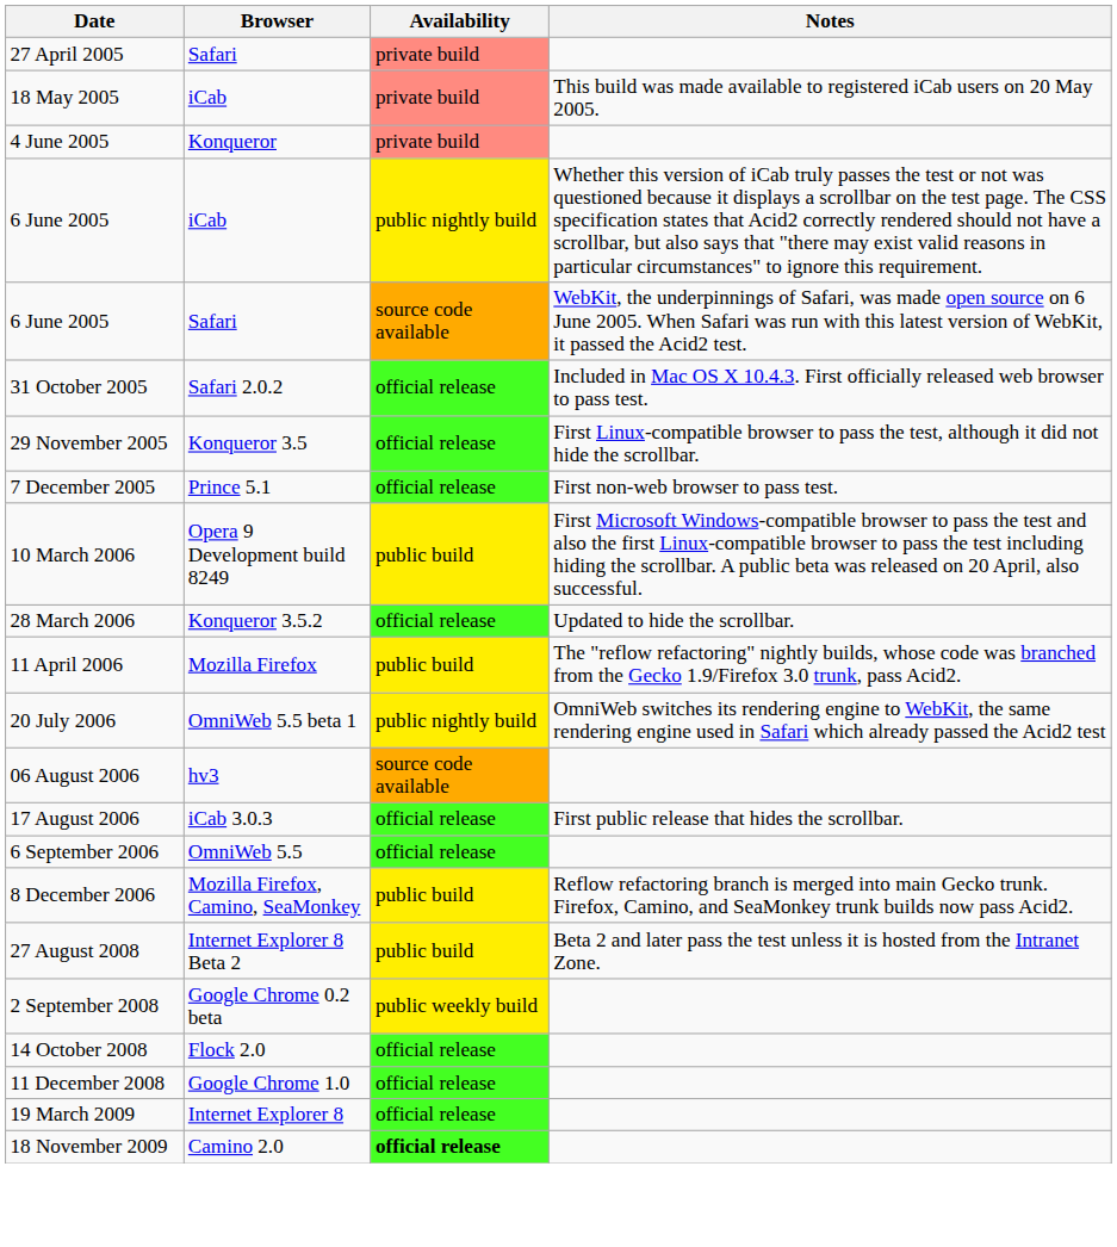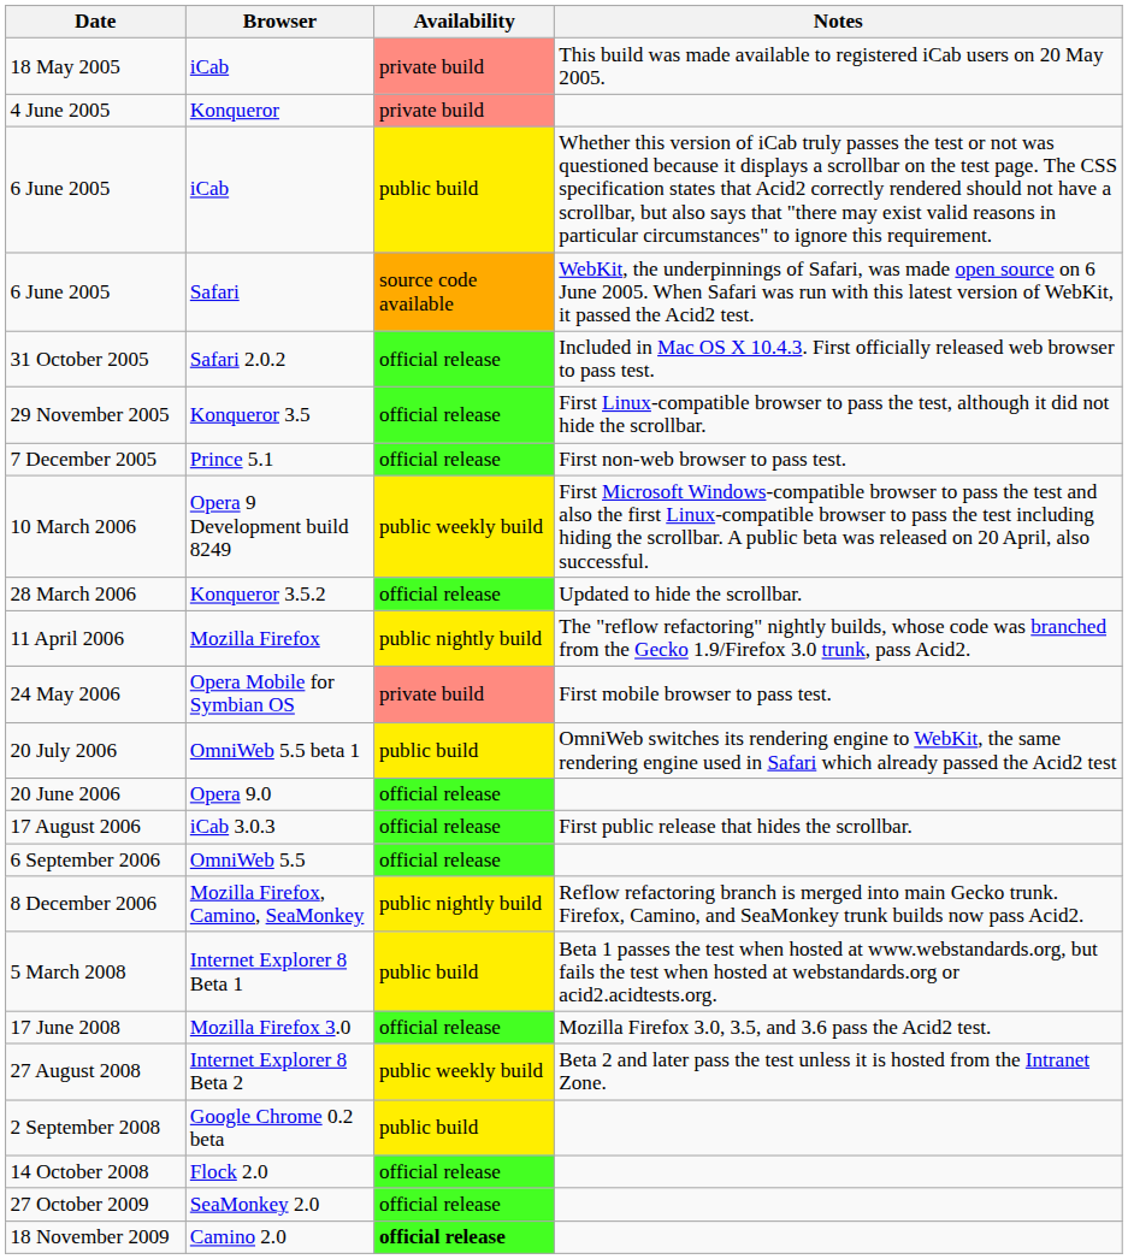 <table class="wikitable">
 <tr>
 <th style="width:18ex">Date</th>
 <th style="width:19ex">Browser</th>
 <th style="width:18ex">Availability</th>
 <th>Notes</th>
-</tr>
-<tr>
-<td>27 April 2005</td>
-<td><a href='#'>Safari</a></td>
-<td style="background:#ff8a80;">private build</td>
-<td></td>
 </tr>
 <tr>
 <td>18 May 2005</td>
 <td><a href='#'>iCab</a></td>
 <td style="background:#ff8a80;">private build</td>
 <td>This build was made available to registered iCab users on 20 May 2005.</td>
 </tr>
 <tr>
 <td>4 June 2005</td>
 <td><a href='#'>Konqueror</a></td>
 <td style="background:#ff8a80;">private build</td>
 <td></td>
 </tr>
 <tr>
 <td>6 June 2005</td>
 <td><a href='#'>iCab</a></td>
-<td style="background:#fe0;">public nightly build</td>
+<td style="background:#fe0;">public build</td>
 <td>Whether this version of iCab truly passes the test or not was questioned because it displays a scrollbar on the test page. The CSS specification states that Acid2 correctly rendered should not have a scrollbar, but also says that "there may exist valid reasons in particular circumstances" to ignore this requirement.</td>
 </tr>
 <tr>
 <td>6 June 2005</td>
 <td><a href='#'>Safari</a></td>
 <td style="background:#fa0;">source code available</td>
 <td><a href='#'>WebKit</a>, the underpinnings of Safari, was made <a href='#'>open source</a> on 6 June 2005. When Safari was run with this latest version of WebKit, it passed the Acid2 test.</td>
 </tr>
 <tr>
 <td>31 October 2005</td>
 <td><a href='#'>Safari</a> 2.0.2</td>
 <td style="background:#4f2;">official release</td>
 <td>Included in <a href='#'>Mac OS X 10.4.3</a>. First officially released web browser to pass test.</td>
 </tr>
 <tr>
 <td>29 November 2005</td>
 <td><a href='#'>Konqueror</a> 3.5</td>
 <td style="background:#4f2;">official release</td>
 <td>First <a href='#'>Linux</a>-compatible browser to pass the test, although it did not hide the scrollbar.</td>
 </tr>
 <tr>
 <td>7 December 2005</td>
 <td><a href='#'>Prince</a> 5.1</td>
 <td style="background:#4f2;">official release</td>
 <td>First non-web browser to pass test.</td>
 </tr>
 <tr>
 <td>10 March 2006</td>
 <td><a href='#'>Opera</a> 9 Development build 8249</td>
-<td style="background:#fe0;">public build</td>
+<td style="background:#fe0;">public weekly build</td>
 <td>First <a href='#'>Microsoft Windows</a>-compatible browser to pass the test and also the first <a href='#'>Linux</a>-compatible browser to pass the test including hiding the scrollbar. A public beta was released on 20 April, also successful.</td>
 </tr>
 <tr>
 <td>28 March 2006</td>
 <td><a href='#'>Konqueror</a> 3.5.2</td>
 <td style="background:#4f2;">official release</td>
 <td>Updated to hide the scrollbar.</td>
 </tr>
 <tr>
 <td>11 April 2006</td>
 <td><a href='#'>Mozilla Firefox</a></td>
-<td style="background:#fe0;">public build</td>
+<td style="background:#fe0;">public nightly build</td>
 <td>The "reflow refactoring" nightly builds, whose code was <a href='#'>branched</a> from the <a href='#'>Gecko</a> 1.9/Firefox 3.0 <a href='#'>trunk</a>, pass Acid2.</td>
+</tr>
+<tr>
+<td>24 May 2006</td>
+<td><a href='#'>Opera Mobile</a> for <a href='#'>Symbian OS</a></td>
+<td style="background:#ff8a80;">private build</td>
+<td>First mobile browser to pass test.</td>
 </tr>
 <tr>
 <td>20 July 2006</td>
 <td><a href='#'>OmniWeb</a> 5.5 beta 1</td>
-<td style="background:#fe0;">public nightly build</td>
+<td style="background:#fe0;">public build</td>
 <td>OmniWeb switches its rendering engine to <a href='#'>WebKit</a>, the same rendering engine used in <a href='#'>Safari</a> which already passed the Acid2 test</td>
 </tr>
 <tr>
-<td>06 August 2006</td>
-<td><a href='#'>hv3</a></td>
-<td style="background:#fa0;">source code available</td>
+<td>20 June 2006</td>
+<td><a href='#'>Opera</a> 9.0</td>
+<td style="background:#4f2;">official release</td>
 <td></td>
 </tr>
 <tr>
 <td>17 August 2006</td>
 <td><a href='#'>iCab</a> 3.0.3</td>
 <td style="background:#4f2;">official release</td>
 <td>First public release that hides the scrollbar.</td>
 </tr>
 <tr>
 <td>6 September 2006</td>
 <td><a href='#'>OmniWeb</a> 5.5</td>
 <td style="background:#4f2;">official release</td>
 <td></td>
 </tr>
 <tr>
 <td>8 December 2006</td>
 <td><a href='#'>Mozilla Firefox</a>, <a href='#'>Camino</a>, <a href='#'>SeaMonkey</a></td>
+<td style="background:#fe0;">public nightly build</td>
+<td>Reflow refactoring branch is merged into main Gecko trunk. Firefox, Camino, and SeaMonkey trunk builds now pass Acid2.</td>
+</tr>
+<tr>
+<td>5 March 2008</td>
+<td><a href='#'>Internet Explorer 8</a> Beta 1</td>
 <td style="background:#fe0;">public build</td>
-<td>Reflow refactoring branch is merged into main Gecko trunk. Firefox, Camino, and SeaMonkey trunk builds now pass Acid2.</td>
+<td>Beta 1 passes the test when hosted at www.webstandards.org, but fails the test when hosted at webstandards.org or acid2.acidtests.org.</td>
+</tr>
+<tr>
+<td>17 June 2008</td>
+<td><a href='#'>Mozilla Firefox 3</a>.0</td>
+<td style="background:#4f2;">official release</td>
+<td>Mozilla Firefox 3.0, 3.5, and 3.6 pass the Acid2 test.</td>
 </tr>
 <tr>
 <td>27 August 2008</td>
 <td><a href='#'>Internet Explorer 8</a> Beta 2</td>
-<td style="background:#fe0;">public build</td>
+<td style="background:#fe0;">public weekly build</td>
 <td>Beta 2 and later pass the test unless it is hosted from the <a href='#'>Intranet</a> Zone.</td>
 </tr>
 <tr>
 <td>2 September 2008</td>
 <td><a href='#'>Google Chrome</a> 0.2 beta</td>
-<td style="background:#fe0;">public weekly build</td>
+<td style="background:#fe0;">public build</td>
 <td></td>
 </tr>
 <tr>
 <td>14 October 2008</td>
 <td><a href='#'>Flock</a> 2.0</td>
 <td style="background:#4f2;">official release</td>
 <td></td>
 </tr>
 <tr>
-<td>11 December 2008</td>
-<td><a href='#'>Google Chrome</a> 1.0</td>
-<td style="background:#4f2;">official release</td>
-<td></td>
-</tr>
-<tr>
-<td>19 March 2009</td>
-<td><a href='#'>Internet Explorer 8</a></td>
+<td>27 October 2009</td>
+<td><a href='#'>SeaMonkey</a> 2.0</td>
 <td style="background:#4f2;">official release</td>
 <td></td>
 </tr>
 <tr>
 <td>18 November 2009</td>
 <td><a href='#'>Camino</a> 2.0</td>
 <td style="background:#4f2;"><strong>official release</strong></td>
 <td></td>
 </tr>
 </table>
